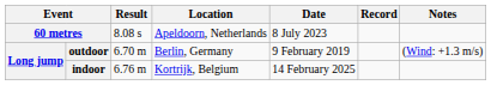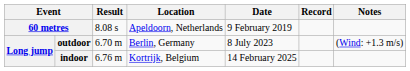 <table class="wikitable">
 <tr>
 <th scope="colgroup" colspan="2">Event</th>
 <th scope="col">Result</th>
 <th scope="col">Location</th>
 <th scope="col">Date</th>
 <th scope="col">Record</th>
 <th scope="col">Notes</th>
 </tr>
 <tr>
 <th scope="row" colspan="2"><a href='#'>60 metres</a></th>
 <td>8.08 s </td>
 <td><a href='#'>Apeldoorn</a>, Netherlands</td>
-<td>8 July 2023</td>
+<td>9 February 2019</td>
 <td></td>
 </tr>
 <tr>
 <th scope="rowgroup" rowspan="2"><a href='#'>Long jump</a></th>
 <th scope="row">outdoor</th>
 <td>6.70 m </td>
 <td><a href='#'>Berlin</a>, Germany</td>
-<td>9 February 2019</td>
+<td>8 July 2023</td>
 <td></td>
 <td>(<a href='#'>Wind</a>: +1.3 m/s)</td>
 </tr>
 <tr>
 <th scope="row">indoor</th>
 <td>6.76 m</td>
 <td><a href='#'>Kortrijk</a>, Belgium</td>
 <td>14 February 2025</td>
 <td align="center"></td>
 </tr>
 </table>
